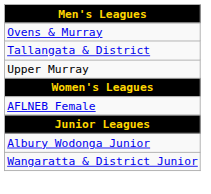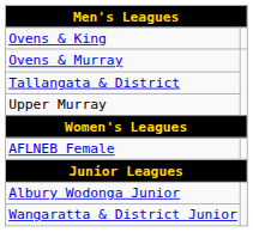 <table class="wikitable">
 <tr>
 <th style= "background:black; color:gold; text-align:center;" colspan=2><strong>Men's Leagues</strong></th>
+</tr>
+<tr>
+<td><a href='#'>Ovens & King</a></td>
+<td></td>
 </tr>
 <tr>
 <td><a href='#'>Ovens & Murray</a></td>
 </tr>
 <tr>
 <td><a href='#'>Tallangata & District</a></td>
 </tr>
 <tr>
 <td>Upper Murray</td>
 </tr>
 <tr>
 <th style= "background:black; color:gold; text-align:center;" colspan=2><strong>Women's Leagues</strong></th>
 </tr>
 <tr>
 <td><a href='#'>AFLNEB Female</a></td>
 </tr>
 <tr>
 <th style= "background:black; color:gold; text-align:center;" colspan=2><strong>Junior Leagues</strong></th>
 </tr>
 <tr>
 <td><a href='#'>Albury Wodonga Junior</a></td>
 </tr>
 <tr>
 <td><a href='#'>Wangaratta & District Junior</a></td>
 </tr>
 </table>
